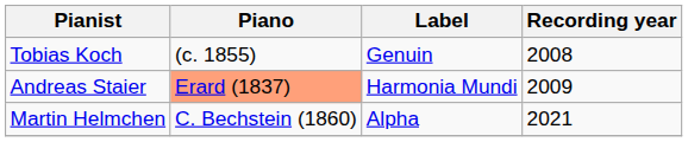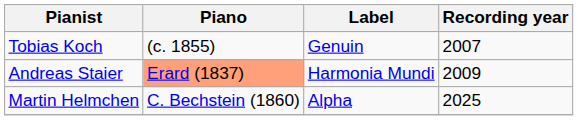 <table class="wikitable">
 <tr>
 <th>Pianist</th>
 <th>Piano</th>
 <th>Label</th>
 <th>Recording year</th>
 </tr>
 <tr>
 <td><a href='#'>Tobias Koch</a></td>
 <td> (c. 1855)</td>
 <td><a href='#'>Genuin</a></td>
-<td>2008</td>
+<td>2007</td>
 </tr>
 <tr>
 <td><a href='#'>Andreas Staier</a></td>
 <td style="background: lightsalmon;"><a href='#'>Erard</a> (1837)</td>
 <td><a href='#'>Harmonia Mundi</a></td>
 <td>2009</td>
 </tr>
 <tr>
 <td><a href='#'>Martin Helmchen</a></td>
 <td><a href='#'>C. Bechstein</a> (1860)</td>
 <td><a href='#'>Alpha</a></td>
-<td>2021</td>
+<td>2025</td>
 </tr>
 <tr>
 </tr>
 </table>
